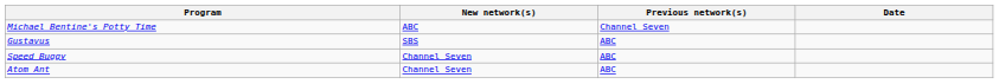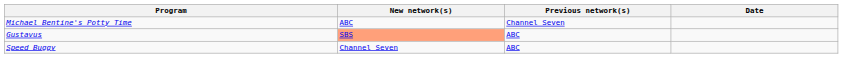 <table class="wikitable sortable"  style="width:100%; font-size:87%;">
 <tr style="background:#efefef;">
 <th style="width:40%;">Program</th>
 <th style="width:20%;">New network(s)</th>
 <th style="width:20%;">Previous network(s)</th>
 <th style="width:20%;">Date</th>
 </tr>
 <tr>
 <td> <em><a href='#'>Michael Bentine's Potty Time</a></em></td>
 <td><a href='#'>ABC</a></td>
 <td><a href='#'>Channel Seven</a></td>
 <td></td>
 </tr>
 <tr>
 <td> <em><a href='#'>Gustavus</a></em></td>
-<td><a href='#'>SBS</a></td>
+<td style="background: lightsalmon;"><a href='#'>SBS</a></td>
 <td><a href='#'>ABC</a></td>
 <td></td>
 </tr>
 <tr>
 <td> <em><a href='#'>Speed Buggy</a></em></td>
 <td><a href='#'>Channel Seven</a></td>
 <td><a href='#'>ABC</a></td>
 <td></td>
 </tr>
-<tr>
-<td> <em><a href='#'>Atom Ant</a></em></td>
-<td><a href='#'>Channel Seven</a></td>
-<td><a href='#'>ABC</a></td>
-<td></td>
-</tr>
 </table>
